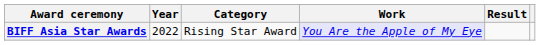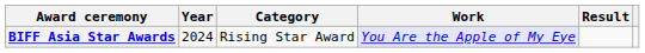 <table class="wikitable plainrowheaders">
 <tr>
 <th scope="col">Award ceremony</th>
 <th scope="col">Year</th>
 <th scope="col">Category</th>
 <th scope="col">Work</th>
 <th scope="col">Result</th>
 <th scope="col" class="unsortable"></th>
 </tr>
 <tr>
 <th scope="row"><a href='#'>BIFF Asia Star Awards</a></th>
-<td style="text-align:center">2022</td>
+<td style="text-align:center">2024</td>
 <td>Rising Star Award</td>
 <td style="background: lavender;"><em><a href='#'>You Are the Apple of My Eye</a></em></td>
 <td></td>
 <td style="text-align:center"></td>
 </tr>
 </table>
